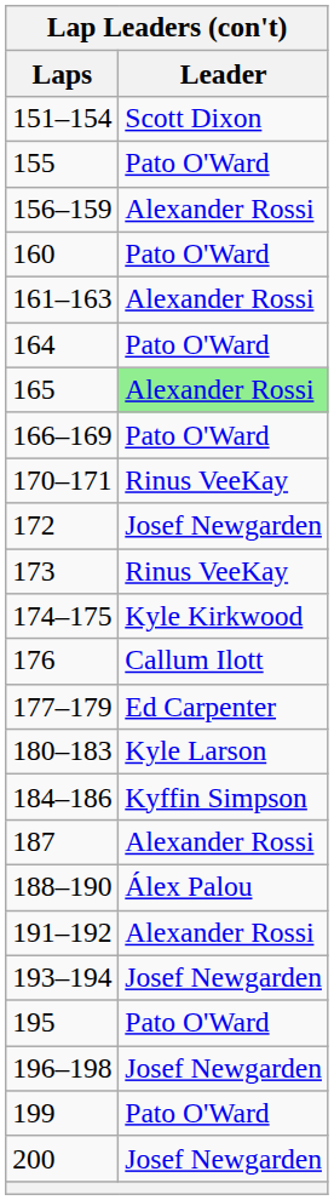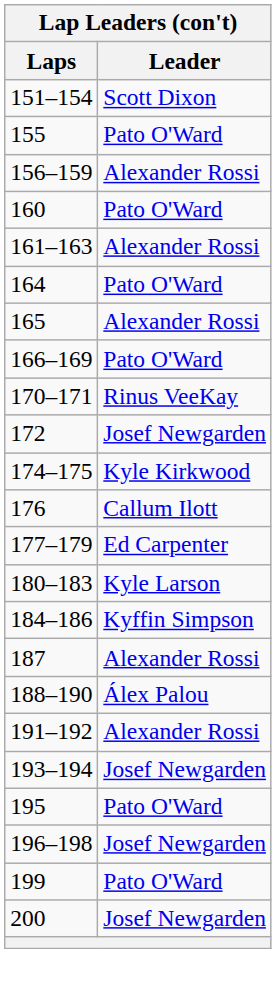 <table class="wikitable">
 <tr>
 <th colspan=2>Lap Leaders (con't)</th>
 </tr>
 <tr>
 <th>Laps</th>
 <th>Leader</th>
 </tr>
 <tr>
 <td>151–154</td>
 <td><a href='#'>Scott Dixon</a></td>
 </tr>
 <tr>
 <td>155</td>
 <td><a href='#'>Pato O'Ward</a></td>
 </tr>
 <tr>
 <td>156–159</td>
 <td><a href='#'>Alexander Rossi</a></td>
 </tr>
 <tr>
 <td>160</td>
 <td><a href='#'>Pato O'Ward</a></td>
 </tr>
 <tr>
 <td>161–163</td>
 <td><a href='#'>Alexander Rossi</a></td>
 </tr>
 <tr>
 <td>164</td>
 <td><a href='#'>Pato O'Ward</a></td>
 </tr>
 <tr>
 <td>165</td>
-<td style="background: lightgreen;"><a href='#'>Alexander Rossi</a></td>
+<td><a href='#'>Alexander Rossi</a></td>
 </tr>
 <tr>
 <td>166–169</td>
 <td><a href='#'>Pato O'Ward</a></td>
 </tr>
 <tr>
 <td>170–171</td>
 <td><a href='#'>Rinus VeeKay</a></td>
 </tr>
 <tr>
 <td>172</td>
 <td><a href='#'>Josef Newgarden</a></td>
-</tr>
-<tr>
-<td>173</td>
-<td><a href='#'>Rinus VeeKay</a></td>
 </tr>
 <tr>
 <td>174–175</td>
 <td><a href='#'>Kyle Kirkwood</a></td>
 </tr>
 <tr>
 <td>176</td>
 <td><a href='#'>Callum Ilott</a></td>
 </tr>
 <tr>
 <td>177–179</td>
 <td><a href='#'>Ed Carpenter</a></td>
 </tr>
 <tr>
 <td>180–183</td>
 <td><a href='#'>Kyle Larson</a></td>
 </tr>
 <tr>
 <td>184–186</td>
 <td><a href='#'>Kyffin Simpson</a></td>
 </tr>
 <tr>
 <td>187</td>
 <td><a href='#'>Alexander Rossi</a></td>
 </tr>
 <tr>
 <td>188–190</td>
 <td><a href='#'>Álex Palou</a></td>
 </tr>
 <tr>
 <td>191–192</td>
 <td><a href='#'>Alexander Rossi</a></td>
 </tr>
 <tr>
 <td>193–194</td>
 <td><a href='#'>Josef Newgarden</a></td>
 </tr>
 <tr>
 <td>195</td>
 <td><a href='#'>Pato O'Ward</a></td>
 </tr>
 <tr>
 <td>196–198</td>
 <td><a href='#'>Josef Newgarden</a></td>
 </tr>
 <tr>
 <td>199</td>
 <td><a href='#'>Pato O'Ward</a></td>
 </tr>
 <tr>
 <td>200</td>
 <td><a href='#'>Josef Newgarden</a></td>
 </tr>
 <tr>
 <th colspan=2></th>
 </tr>
 </table>
